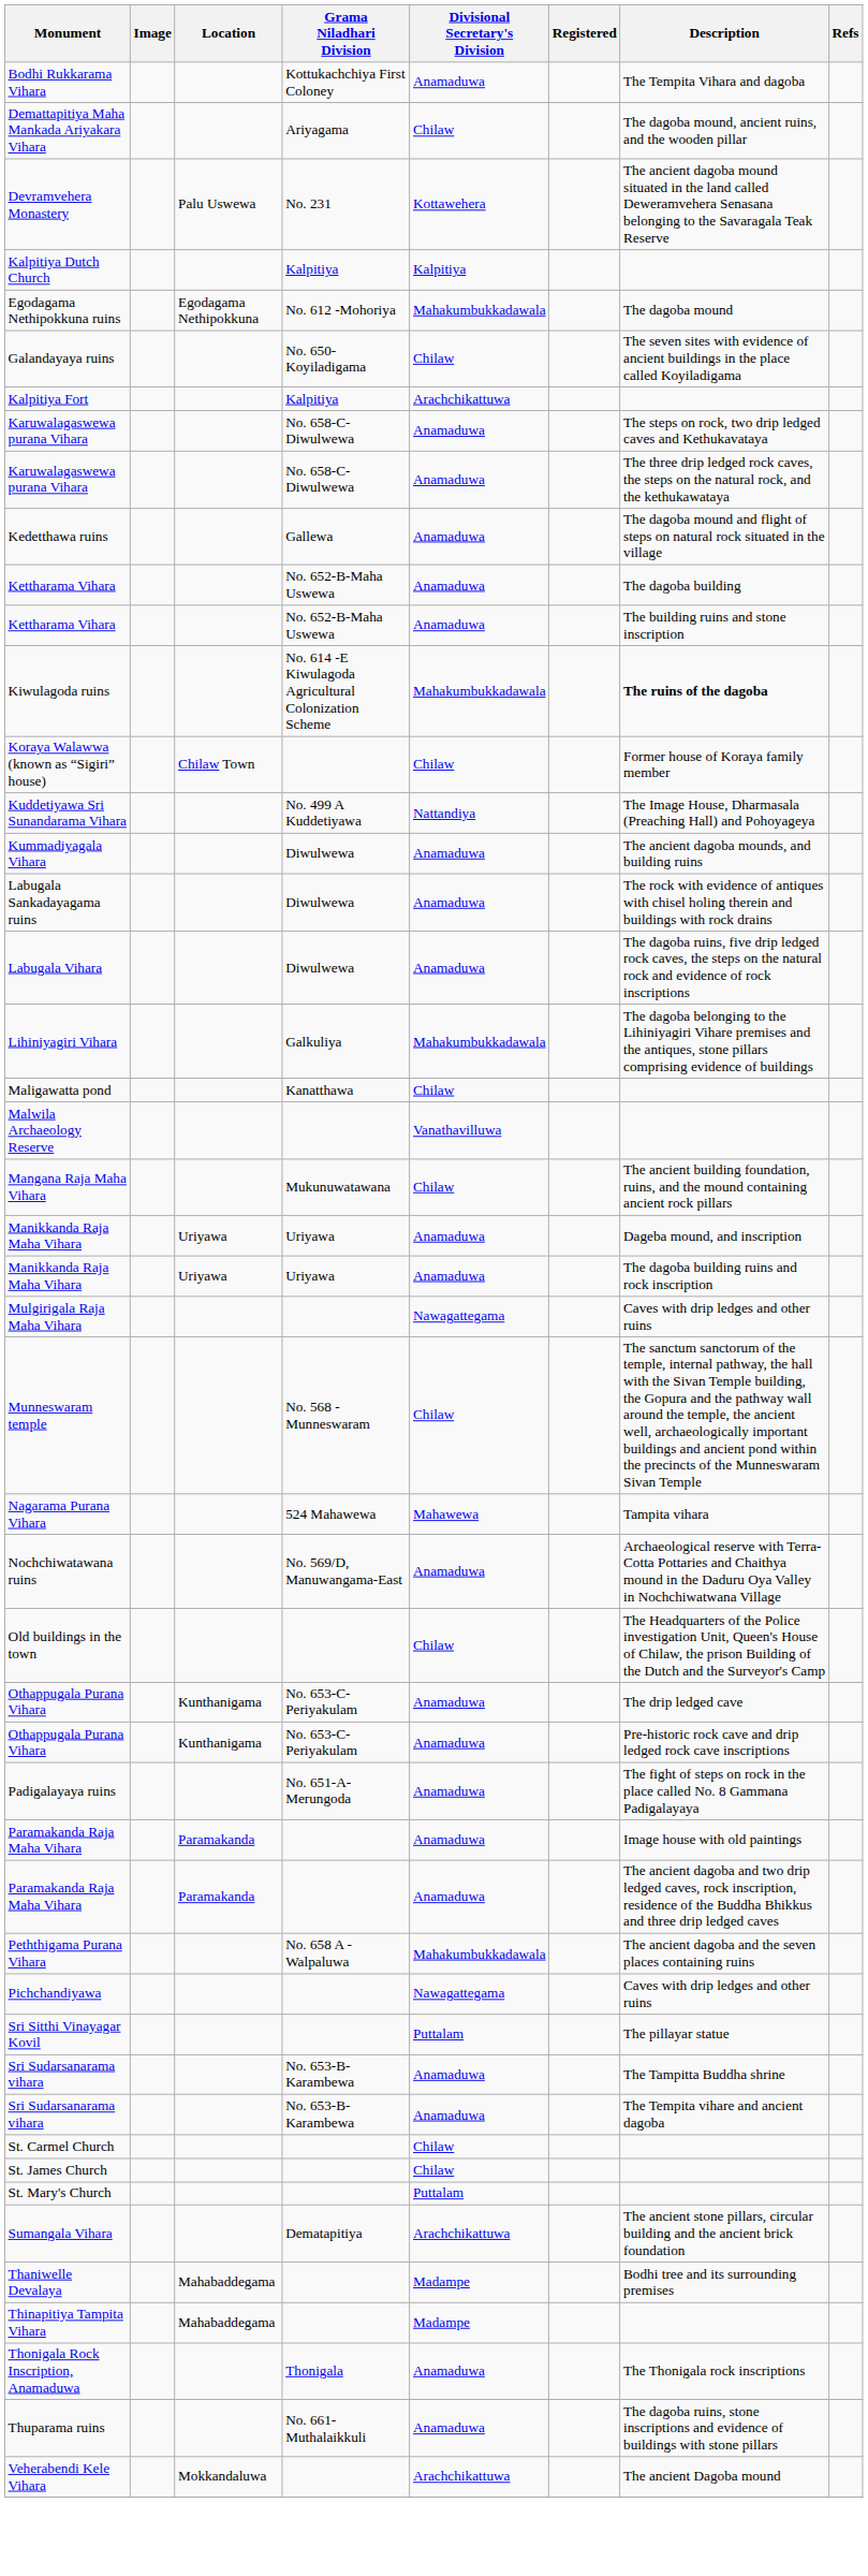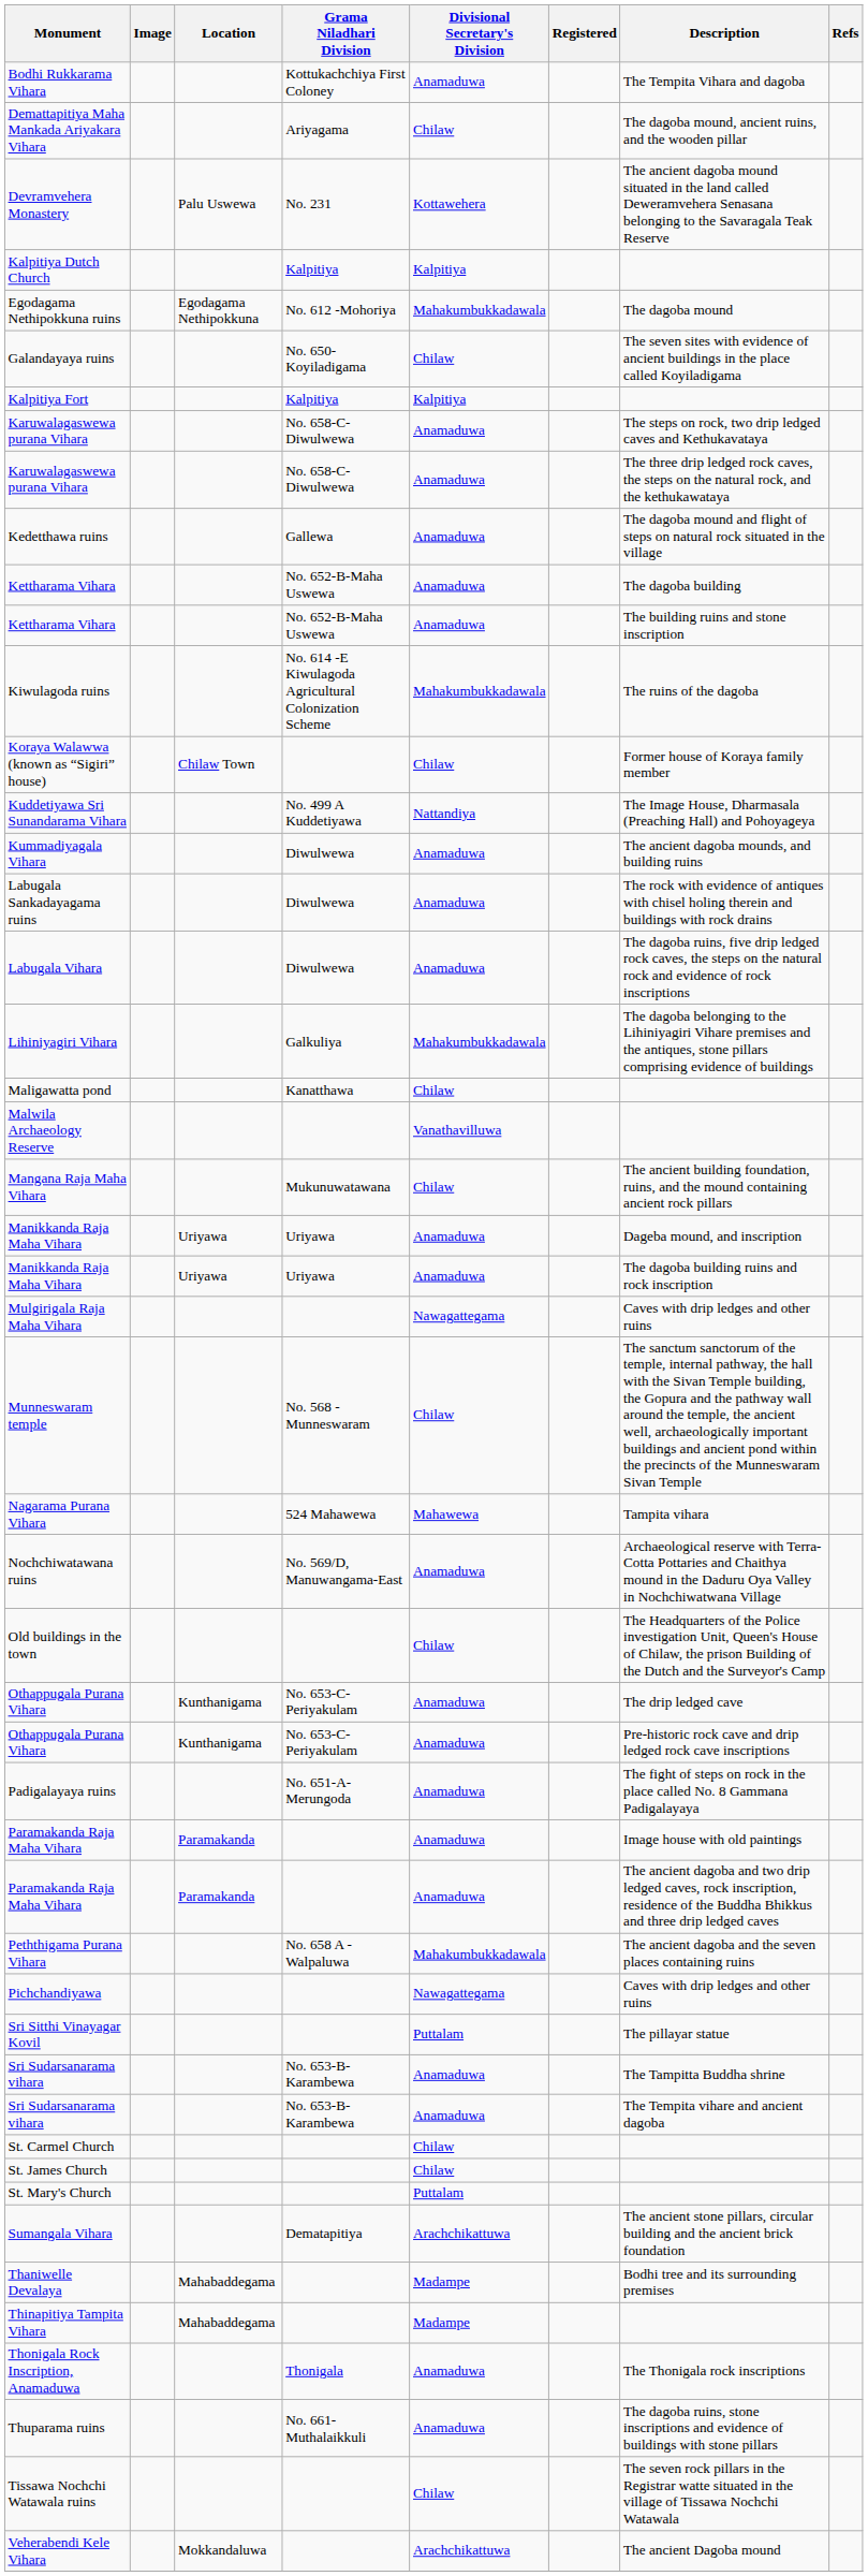 <table class="wikitable plainrowheaders sortable" style="font-size:90%; text-align:left;">
 <tr>
 <th>Monument</th>
 <th>Image</th>
 <th>Location</th>
 <th><a href='#'>Grama<br>Niladhari<br>Division</a></th>
 <th><a href='#'>Divisional<br>Secretary's<br>Division</a></th>
 <th>Registered</th>
 <th>Description</th>
 <th>Refs</th>
 </tr>
 <tr>
 <td><a href='#'>Bodhi Rukkarama Vihara</a></td>
 <td></td>
 <td></td>
 <td>Kottukachchiya First Coloney</td>
 <td><a href='#'>Anamaduwa</a></td>
 <td align=center></td>
 <td>The Tempita Vihara and dagoba</td>
 <td></td>
 </tr>
 <tr>
 <td><a href='#'>Demattapitiya Maha Mankada Ariyakara Vihara</a></td>
 <td></td>
 <td></td>
 <td>Ariyagama</td>
 <td><a href='#'>Chilaw</a></td>
 <td align=center></td>
 <td>The dagoba mound, ancient ruins, and the wooden pillar</td>
 <td></td>
 </tr>
 <tr>
 <td><a href='#'>Devramvehera Monastery</a></td>
 <td></td>
 <td>Palu Uswewa</td>
 <td>No. 231</td>
 <td><a href='#'>Kottawehera</a></td>
 <td align=center></td>
 <td>The ancient dagoba mound situated in the land called Deweramvehera Senasana belonging to the Savaragala Teak Reserve</td>
 <td></td>
 </tr>
 <tr>
 <td><a href='#'>Kalpitiya Dutch Church</a></td>
 <td></td>
 <td></td>
 <td><a href='#'>Kalpitiya</a></td>
 <td><a href='#'>Kalpitiya</a></td>
 <td align=center></td>
 <td></td>
 <td></td>
 </tr>
 <tr>
 <td>Egodagama Nethipokkuna ruins</td>
 <td></td>
 <td>Egodagama Nethipokkuna</td>
 <td>No. 612 -Mohoriya</td>
 <td><a href='#'>Mahakumbukkadawala</a></td>
 <td align=center></td>
 <td>The dagoba mound</td>
 <td></td>
 </tr>
 <tr>
 <td>Galandayaya ruins</td>
 <td></td>
 <td></td>
 <td>No. 650-Koyiladigama</td>
 <td><a href='#'>Chilaw</a></td>
 <td align=center></td>
 <td>The seven sites with evidence of ancient buildings in the place called Koyiladigama</td>
 <td></td>
 </tr>
 <tr>
 <td><a href='#'>Kalpitiya Fort</a></td>
 <td></td>
 <td></td>
 <td><a href='#'>Kalpitiya</a></td>
-<td><a href='#'>Arachchikattuwa</a></td>
+<td><a href='#'>Kalpitiya</a></td>
 <td align=center></td>
 <td></td>
 <td></td>
 </tr>
 <tr>
 <td><a href='#'>Karuwalagaswewa purana Vihara</a></td>
 <td></td>
 <td></td>
 <td>No. 658-C-Diwulwewa</td>
 <td><a href='#'>Anamaduwa</a></td>
 <td align=center></td>
 <td>The steps on rock, two drip ledged caves and Kethukavataya</td>
 <td></td>
 </tr>
 <tr>
 <td><a href='#'>Karuwalagaswewa purana Vihara</a></td>
 <td></td>
 <td></td>
 <td>No. 658-C-Diwulwewa</td>
 <td><a href='#'>Anamaduwa</a></td>
 <td align=center></td>
 <td>The three drip ledged rock caves, the steps on the natural rock, and the kethukawataya</td>
 <td></td>
 </tr>
 <tr>
 <td>Kedetthawa ruins</td>
 <td></td>
 <td></td>
 <td>Gallewa</td>
 <td><a href='#'>Anamaduwa</a></td>
 <td align=center></td>
 <td>The dagoba mound and flight of steps on natural rock situated in the village</td>
 <td></td>
 </tr>
 <tr>
 <td><a href='#'>Kettharama Vihara</a></td>
 <td></td>
 <td></td>
 <td>No. 652-B-Maha Uswewa</td>
 <td><a href='#'>Anamaduwa</a></td>
 <td align=center></td>
 <td>The dagoba building</td>
 <td></td>
 </tr>
 <tr>
 <td><a href='#'>Kettharama Vihara</a></td>
 <td></td>
 <td></td>
 <td>No. 652-B-Maha Uswewa</td>
 <td><a href='#'>Anamaduwa</a></td>
 <td align=center></td>
 <td>The building ruins and stone inscription</td>
 <td></td>
 </tr>
 <tr>
 <td>Kiwulagoda ruins</td>
 <td></td>
 <td></td>
 <td>No. 614 -E Kiwulagoda Agricultural Colonization Scheme</td>
 <td><a href='#'>Mahakumbukkadawala</a></td>
 <td align=center></td>
-<td><strong>The ruins of the dagoba</strong></td>
+<td>The ruins of the dagoba</td>
 <td></td>
 </tr>
 <tr>
 <td><a href='#'>Koraya Walawwa</a> (known as “Sigiri” house)</td>
 <td></td>
 <td><a href='#'>Chilaw</a> Town</td>
 <td></td>
 <td><a href='#'>Chilaw</a></td>
 <td align=center></td>
 <td>Former house of Koraya family member</td>
 <td></td>
 </tr>
 <tr>
 <td><a href='#'>Kuddetiyawa Sri Sunandarama Vihara</a></td>
 <td></td>
 <td></td>
 <td>No. 499 A Kuddetiyawa</td>
 <td><a href='#'>Nattandiya</a></td>
 <td align=center></td>
 <td>The Image House, Dharmasala (Preaching Hall) and Pohoyageya</td>
 <td></td>
 </tr>
 <tr>
 <td><a href='#'>Kummadiyagala Vihara</a></td>
 <td></td>
 <td></td>
 <td>Diwulwewa</td>
 <td><a href='#'>Anamaduwa</a></td>
 <td align=center></td>
 <td>The ancient dagoba mounds, and building ruins</td>
 <td></td>
 </tr>
 <tr>
 <td>Labugala Sankadayagama ruins</td>
 <td></td>
 <td></td>
 <td>Diwulwewa</td>
 <td><a href='#'>Anamaduwa</a></td>
 <td align=center></td>
 <td>The rock with evidence of antiques with chisel holing therein and buildings with rock drains</td>
 <td></td>
 </tr>
 <tr>
 <td><a href='#'>Labugala Vihara</a></td>
 <td></td>
 <td></td>
 <td>Diwulwewa</td>
 <td><a href='#'>Anamaduwa</a></td>
 <td align=center></td>
 <td>The dagoba ruins, five drip ledged rock caves, the steps on the natural rock and evidence of rock inscriptions</td>
 <td></td>
 </tr>
 <tr>
 <td><a href='#'>Lihiniyagiri Vihara</a></td>
 <td></td>
 <td></td>
 <td>Galkuliya</td>
 <td><a href='#'>Mahakumbukkadawala</a></td>
 <td align=center></td>
 <td>The dagoba belonging to the Lihiniyagiri Vihare premises and the antiques, stone pillars comprising evidence of buildings</td>
 <td></td>
 </tr>
 <tr>
 <td>Maligawatta pond</td>
 <td></td>
 <td></td>
 <td>Kanatthawa</td>
 <td><a href='#'>Chilaw</a></td>
 <td align=center></td>
 <td></td>
 <td></td>
 </tr>
 <tr>
 <td><a href='#'>Malwila Archaeology Reserve</a></td>
 <td></td>
 <td></td>
 <td></td>
 <td><a href='#'>Vanathavilluwa</a></td>
 <td align=center></td>
 <td></td>
 <td></td>
 </tr>
 <tr>
 <td><a href='#'>Mangana Raja Maha Vihara</a></td>
 <td></td>
 <td></td>
 <td>Mukunuwatawana</td>
 <td><a href='#'>Chilaw</a></td>
 <td align=center></td>
 <td>The ancient building foundation, ruins, and the mound containing ancient rock pillars</td>
 <td></td>
 </tr>
 <tr>
 <td><a href='#'>Manikkanda Raja Maha Vihara</a></td>
 <td></td>
 <td>Uriyawa</td>
 <td>Uriyawa</td>
 <td><a href='#'>Anamaduwa</a></td>
 <td align=center></td>
 <td>Dageba mound, and inscription</td>
 <td></td>
 </tr>
 <tr>
 <td><a href='#'>Manikkanda Raja Maha Vihara</a></td>
 <td></td>
 <td>Uriyawa</td>
 <td>Uriyawa</td>
 <td><a href='#'>Anamaduwa</a></td>
 <td align=center></td>
 <td>The dagoba building ruins and rock inscription</td>
 <td></td>
 </tr>
 <tr>
 <td><a href='#'>Mulgirigala Raja Maha Vihara</a></td>
 <td></td>
 <td></td>
 <td></td>
 <td><a href='#'>Nawagattegama</a></td>
 <td align=center></td>
 <td>Caves with drip ledges and other ruins</td>
 <td></td>
 </tr>
 <tr>
 <td><a href='#'>Munneswaram temple</a></td>
 <td></td>
 <td></td>
 <td>No. 568 - Munneswaram</td>
 <td><a href='#'>Chilaw</a></td>
 <td align=center></td>
 <td>The sanctum sanctorum of the temple, internal pathway, the hall with the Sivan Temple building, the Gopura and the pathway wall around the temple, the ancient well, archaeologically important buildings and ancient pond within the precincts of the Munneswaram Sivan Temple</td>
 <td></td>
 </tr>
 <tr>
 <td><a href='#'>Nagarama Purana Vihara</a></td>
 <td></td>
 <td></td>
 <td>524 Mahawewa</td>
 <td><a href='#'>Mahawewa</a></td>
 <td align=center></td>
 <td>Tampita vihara</td>
 <td></td>
 </tr>
 <tr>
 <td>Nochchiwatawana ruins</td>
 <td></td>
 <td></td>
 <td>No. 569/D, Manuwangama-East</td>
 <td><a href='#'>Anamaduwa</a></td>
 <td align=center></td>
 <td>Archaeological reserve with Terra-Cotta Pottaries and Chaithya mound in the Daduru Oya Valley in Nochchiwatwana Village</td>
 <td></td>
 </tr>
 <tr>
 <td>Old buildings in the town</td>
 <td></td>
 <td></td>
 <td></td>
 <td><a href='#'>Chilaw</a></td>
 <td align=center></td>
 <td>The Headquarters of the Police investigation Unit, Queen's House of Chilaw, the prison Building of the Dutch and the Surveyor's Camp</td>
 <td></td>
 </tr>
 <tr>
 <td><a href='#'>Othappugala Purana Vihara</a></td>
 <td></td>
 <td>Kunthanigama</td>
 <td>No. 653-C-Periyakulam</td>
 <td><a href='#'>Anamaduwa</a></td>
 <td align=center></td>
 <td>The drip ledged cave</td>
 <td></td>
 </tr>
 <tr>
 <td><a href='#'>Othappugala Purana Vihara</a></td>
 <td></td>
 <td>Kunthanigama</td>
 <td>No. 653-C-Periyakulam</td>
 <td><a href='#'>Anamaduwa</a></td>
 <td align=center></td>
 <td>Pre-historic rock cave and drip ledged rock cave inscriptions</td>
 <td></td>
 </tr>
 <tr>
 <td>Padigalayaya ruins</td>
 <td></td>
 <td></td>
 <td>No. 651-A-Merungoda</td>
 <td><a href='#'>Anamaduwa</a></td>
 <td align=center></td>
 <td>The fight of steps on rock in the place called No. 8 Gammana Padigalayaya</td>
 <td></td>
 </tr>
 <tr>
 <td><a href='#'>Paramakanda Raja Maha Vihara</a></td>
 <td></td>
 <td><a href='#'>Paramakanda</a></td>
 <td></td>
 <td><a href='#'>Anamaduwa</a></td>
 <td align=center></td>
 <td>Image house with old paintings</td>
 <td></td>
 </tr>
 <tr>
 <td><a href='#'>Paramakanda Raja Maha Vihara</a></td>
 <td></td>
 <td><a href='#'>Paramakanda</a></td>
 <td></td>
 <td><a href='#'>Anamaduwa</a></td>
 <td align=center></td>
 <td>The ancient dagoba and two drip ledged caves, rock inscription, residence of the Buddha Bhikkus and three drip ledged caves</td>
 <td></td>
 </tr>
 <tr>
 <td><a href='#'>Peththigama Purana Vihara</a></td>
 <td></td>
 <td></td>
 <td>No. 658 A - Walpaluwa</td>
 <td><a href='#'>Mahakumbukkadawala</a></td>
 <td align=center></td>
 <td>The ancient dagoba and the seven places containing ruins</td>
 <td></td>
 </tr>
 <tr>
 <td><a href='#'>Pichchandiyawa</a></td>
 <td></td>
 <td></td>
 <td></td>
 <td><a href='#'>Nawagattegama</a></td>
 <td align=center></td>
 <td>Caves with drip ledges and other ruins</td>
 <td></td>
 </tr>
 <tr>
 <td><a href='#'>Sri Sitthi Vinayagar Kovil</a></td>
 <td></td>
 <td></td>
 <td></td>
 <td><a href='#'>Puttalam</a></td>
 <td align=center></td>
 <td>The pillayar statue</td>
 <td></td>
 </tr>
 <tr>
 <td><a href='#'>Sri Sudarsanarama vihara</a></td>
 <td></td>
 <td></td>
 <td>No. 653-B-Karambewa</td>
 <td><a href='#'>Anamaduwa</a></td>
 <td align=center></td>
 <td>The Tampitta Buddha shrine</td>
 <td></td>
 </tr>
 <tr>
 <td><a href='#'>Sri Sudarsanarama vihara</a></td>
 <td></td>
 <td></td>
 <td>No. 653-B-Karambewa</td>
 <td><a href='#'>Anamaduwa</a></td>
 <td align=center></td>
 <td>The Tempita vihare and ancient dagoba</td>
 <td></td>
 </tr>
 <tr>
 <td>St. Carmel Church</td>
 <td></td>
 <td></td>
 <td></td>
 <td><a href='#'>Chilaw</a></td>
 <td align=center></td>
 <td></td>
 <td></td>
 </tr>
 <tr>
 <td>St. James Church</td>
 <td></td>
 <td></td>
 <td></td>
 <td><a href='#'>Chilaw</a></td>
 <td align=center></td>
 <td></td>
 <td></td>
 </tr>
 <tr>
 <td>St. Mary's Church</td>
 <td></td>
 <td></td>
 <td></td>
 <td><a href='#'>Puttalam</a></td>
 <td align=center></td>
 <td></td>
 <td></td>
 </tr>
 <tr>
 <td><a href='#'>Sumangala Vihara</a></td>
 <td></td>
 <td></td>
 <td>Dematapitiya</td>
 <td><a href='#'>Arachchikattuwa</a></td>
 <td align=center></td>
 <td>The ancient stone pillars, circular building and the ancient brick foundation</td>
 <td></td>
 </tr>
 <tr>
 <td><a href='#'>Thaniwelle Devalaya</a></td>
 <td></td>
 <td>Mahabaddegama</td>
 <td></td>
 <td><a href='#'>Madampe</a></td>
 <td align=center></td>
 <td>Bodhi tree and its surrounding premises</td>
 <td></td>
 </tr>
 <tr>
 <td><a href='#'>Thinapitiya Tampita Vihara</a></td>
 <td></td>
 <td>Mahabaddegama</td>
 <td></td>
 <td><a href='#'>Madampe</a></td>
 <td align=center></td>
 <td></td>
 <td></td>
 </tr>
 <tr>
 <td><a href='#'>Thonigala Rock Inscription, Anamaduwa</a></td>
 <td></td>
 <td></td>
 <td><a href='#'>Thonigala</a></td>
 <td><a href='#'>Anamaduwa</a></td>
 <td align=center></td>
 <td>The Thonigala rock inscriptions</td>
 <td></td>
 </tr>
 <tr>
 <td>Thuparama ruins</td>
 <td></td>
 <td></td>
 <td>No. 661-Muthalaikkuli</td>
 <td><a href='#'>Anamaduwa</a></td>
 <td align=center></td>
 <td>The dagoba ruins, stone inscriptions and evidence of buildings with stone pillars</td>
 <td></td>
 </tr>
 <tr>
+<td>Tissawa Nochchi Watawala ruins</td>
+<td></td>
+<td></td>
+<td></td>
+<td><a href='#'>Chilaw</a></td>
+<td align=center></td>
+<td>The seven rock pillars in the Registrar watte situated in the village of Tissawa Nochchi Watawala</td>
+<td></td>
+</tr>
+<tr>
 <td><a href='#'>Veherabendi Kele Vihara</a></td>
 <td></td>
 <td>Mokkandaluwa</td>
 <td></td>
 <td><a href='#'>Arachchikattuwa</a></td>
 <td align=center></td>
 <td>The ancient Dagoba mound</td>
 <td></td>
 </tr>
 <tr>
 </tr>
 </table>
